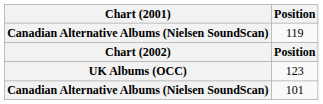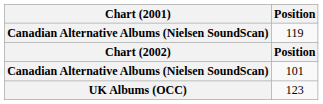 <table class="wikitable plainrowheaders" style="text-align:center;">
 <tr>
 <th scope="col">Chart (2001)</th>
 <th scope="col">Position</th>
 </tr>
 <tr>
 <th scope="row">Canadian Alternative Albums (Nielsen SoundScan)</th>
 <td>119</td>
 </tr>
 <tr>
 <th scope="col">Chart (2002)</th>
 <th scope="col">Position</th>
 </tr>
 <tr>
+<th scope="row">Canadian Alternative Albums (Nielsen SoundScan)</th>
+<td>101</td>
+</tr>
+<tr>
 <th scope="row">UK Albums (OCC)</th>
 <td>123</td>
 </tr>
-<tr>
-<th scope="row">Canadian Alternative Albums (Nielsen SoundScan)</th>
-<td>101</td>
-</tr>
 </table>
